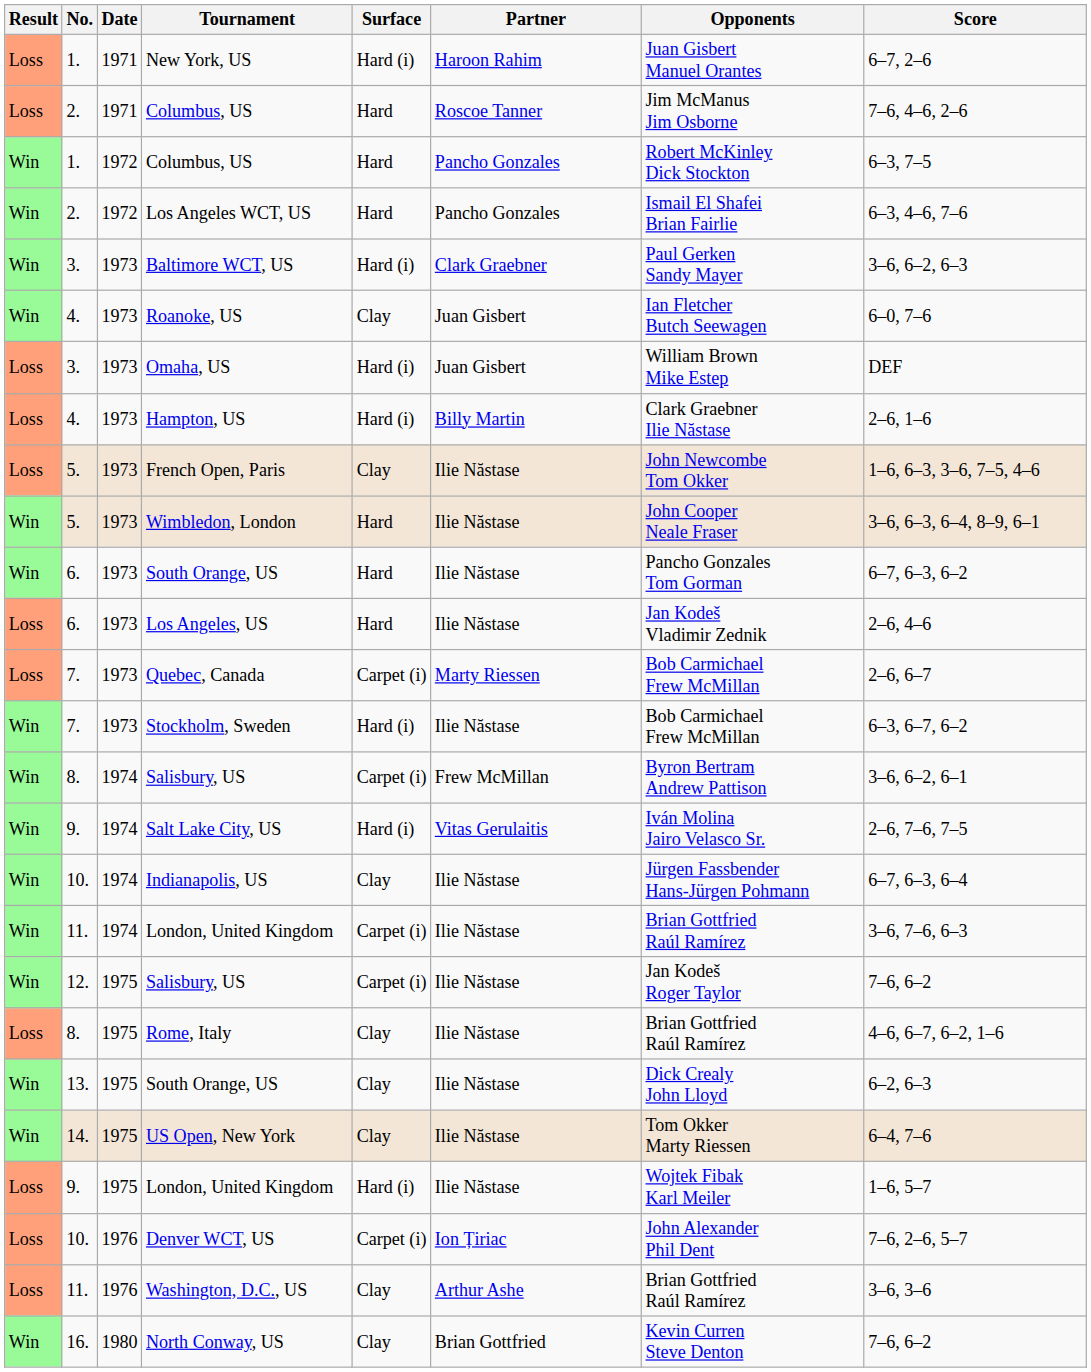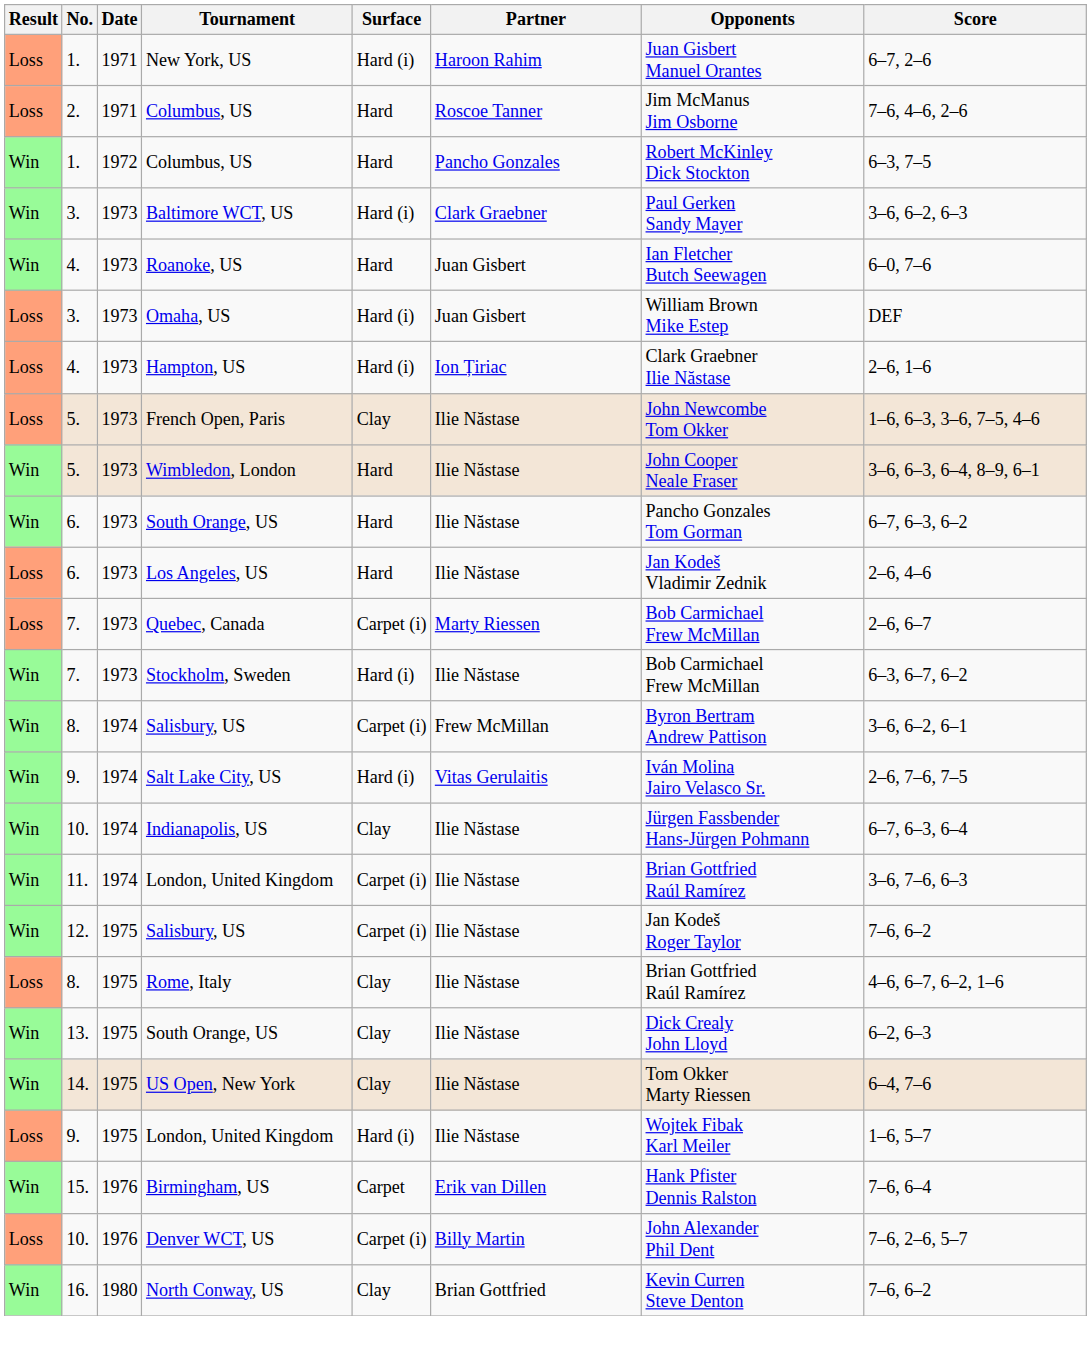 <table class="sortable wikitable" style=font-size:95%>
 <tr>
 <th>Result</th>
 <th>No.</th>
 <th>Date</th>
 <th width=170>Tournament</th>
 <th>Surface</th>
 <th width=170>Partner</th>
 <th width=180>Opponents</th>
 <th width=180 class="unsortable">Score</th>
 </tr>
 <tr>
 <td style="background:#ffa07a;">Loss</td>
 <td>1.</td>
 <td>1971</td>
 <td>New York, US</td>
 <td>Hard (i)</td>
 <td> <a href='#'>Haroon Rahim</a></td>
 <td> <a href='#'>Juan Gisbert</a><br> <a href='#'>Manuel Orantes</a></td>
 <td>6–7, 2–6</td>
 </tr>
 <tr>
 <td style="background:#ffa07a;">Loss</td>
 <td>2.</td>
 <td>1971</td>
 <td><a href='#'>Columbus</a>, US</td>
 <td>Hard</td>
 <td> <a href='#'>Roscoe Tanner</a></td>
 <td> Jim McManus<br> <a href='#'>Jim Osborne</a></td>
 <td>7–6, 4–6, 2–6</td>
 </tr>
 <tr>
 <td style="background:#98fb98;">Win</td>
 <td>1.</td>
 <td>1972</td>
 <td>Columbus, US</td>
 <td>Hard</td>
 <td> <a href='#'>Pancho Gonzales</a></td>
 <td> <a href='#'>Robert McKinley</a><br> <a href='#'>Dick Stockton</a></td>
 <td>6–3, 7–5</td>
 </tr>
 <tr>
 <td style="background:#98fb98;">Win</td>
-<td>2.</td>
-<td>1972</td>
-<td>Los Angeles WCT, US</td>
-<td>Hard</td>
-<td> Pancho Gonzales</td>
-<td> <a href='#'>Ismail El Shafei</a><br> <a href='#'>Brian Fairlie</a></td>
-<td>6–3, 4–6, 7–6</td>
-</tr>
-<tr>
-<td style="background:#98fb98;">Win</td>
 <td>3.</td>
 <td>1973</td>
 <td><a href='#'>Baltimore WCT</a>, US</td>
 <td>Hard (i)</td>
 <td> <a href='#'>Clark Graebner</a></td>
 <td> <a href='#'>Paul Gerken</a><br> <a href='#'>Sandy Mayer</a></td>
 <td>3–6, 6–2, 6–3</td>
 </tr>
 <tr>
 <td style="background:#98fb98;">Win</td>
 <td>4.</td>
 <td>1973</td>
 <td><a href='#'>Roanoke</a>, US</td>
-<td>Clay</td>
+<td>Hard</td>
 <td> Juan Gisbert</td>
 <td> <a href='#'>Ian Fletcher</a><br> <a href='#'>Butch Seewagen</a></td>
 <td>6–0, 7–6</td>
 </tr>
 <tr>
 <td style="background:#ffa07a;">Loss</td>
 <td>3.</td>
 <td>1973</td>
 <td><a href='#'>Omaha</a>, US</td>
 <td>Hard (i)</td>
 <td> Juan Gisbert</td>
 <td> William Brown<br> <a href='#'>Mike Estep</a></td>
 <td>DEF</td>
 </tr>
 <tr>
 <td style="background:#ffa07a;">Loss</td>
 <td>4.</td>
 <td>1973</td>
 <td><a href='#'>Hampton</a>, US</td>
 <td>Hard (i)</td>
-<td> <a href='#'>Billy Martin</a></td>
+<td> <a href='#'>Ion Țiriac</a></td>
 <td> Clark Graebner<br> <a href='#'>Ilie Năstase</a></td>
 <td>2–6, 1–6</td>
 </tr>
 <tr style="background:#F3E6D7;">
 <td style="background:#ffa07a;">Loss</td>
 <td>5.</td>
 <td>1973</td>
 <td>French Open, Paris</td>
 <td>Clay</td>
 <td> Ilie Năstase</td>
 <td> <a href='#'>John Newcombe</a><br> <a href='#'>Tom Okker</a></td>
 <td>1–6, 6–3, 3–6, 7–5, 4–6</td>
 </tr>
 <tr style="background:#F3E6D7;">
 <td style="background:#98fb98;">Win</td>
 <td>5.</td>
 <td>1973</td>
 <td><a href='#'>Wimbledon</a>, London</td>
 <td>Hard</td>
 <td> Ilie Năstase</td>
 <td> <a href='#'>John Cooper</a><br> <a href='#'>Neale Fraser</a></td>
 <td>3–6, 6–3, 6–4, 8–9, 6–1</td>
 </tr>
 <tr>
 <td style="background:#98fb98;">Win</td>
 <td>6.</td>
 <td>1973</td>
 <td><a href='#'>South Orange</a>, US</td>
 <td>Hard</td>
 <td> Ilie Năstase</td>
 <td> Pancho Gonzales<br> <a href='#'>Tom Gorman</a></td>
 <td>6–7, 6–3, 6–2</td>
 </tr>
 <tr>
 <td style="background:#ffa07a;">Loss</td>
 <td>6.</td>
 <td>1973</td>
 <td><a href='#'>Los Angeles</a>, US</td>
 <td>Hard</td>
 <td> Ilie Năstase</td>
 <td> <a href='#'>Jan Kodeš</a><br> Vladimir Zednik</td>
 <td>2–6, 4–6</td>
 </tr>
 <tr>
 <td style="background:#ffa07a;">Loss</td>
 <td>7.</td>
 <td>1973</td>
 <td><a href='#'>Quebec</a>, Canada</td>
 <td>Carpet (i)</td>
 <td> <a href='#'>Marty Riessen</a></td>
 <td> <a href='#'>Bob Carmichael</a><br> <a href='#'>Frew McMillan</a></td>
 <td>2–6, 6–7</td>
 </tr>
 <tr>
 <td style="background:#98fb98;">Win</td>
 <td>7.</td>
 <td>1973</td>
 <td><a href='#'>Stockholm</a>, Sweden</td>
 <td>Hard (i)</td>
 <td> Ilie Năstase</td>
 <td> Bob Carmichael<br> Frew McMillan</td>
 <td>6–3, 6–7, 6–2</td>
 </tr>
 <tr>
 <td style="background:#98fb98;">Win</td>
 <td>8.</td>
 <td>1974</td>
 <td><a href='#'>Salisbury</a>, US</td>
 <td>Carpet (i)</td>
 <td> Frew McMillan</td>
 <td> <a href='#'>Byron Bertram</a><br> <a href='#'>Andrew Pattison</a></td>
 <td>3–6, 6–2, 6–1</td>
 </tr>
 <tr>
 <td style="background:#98fb98;">Win</td>
 <td>9.</td>
 <td>1974</td>
 <td><a href='#'>Salt Lake City</a>, US</td>
 <td>Hard (i)</td>
 <td> <a href='#'>Vitas Gerulaitis</a></td>
 <td> <a href='#'>Iván Molina</a><br> <a href='#'>Jairo Velasco Sr.</a></td>
 <td>2–6, 7–6, 7–5</td>
 </tr>
 <tr>
 <td style="background:#98fb98;">Win</td>
 <td>10.</td>
 <td>1974</td>
 <td><a href='#'>Indianapolis</a>, US</td>
 <td>Clay</td>
 <td> Ilie Năstase</td>
 <td> <a href='#'>Jürgen Fassbender</a><br> <a href='#'>Hans-Jürgen Pohmann</a></td>
 <td>6–7, 6–3, 6–4</td>
 </tr>
 <tr>
 <td style="background:#98fb98;">Win</td>
 <td>11.</td>
 <td>1974</td>
 <td>London, United Kingdom</td>
 <td>Carpet (i)</td>
 <td> Ilie Năstase</td>
 <td> <a href='#'>Brian Gottfried</a><br> <a href='#'>Raúl Ramírez</a></td>
 <td>3–6, 7–6, 6–3</td>
 </tr>
 <tr>
 <td style="background:#98fb98;">Win</td>
 <td>12.</td>
 <td>1975</td>
 <td><a href='#'>Salisbury</a>, US</td>
 <td>Carpet (i)</td>
 <td> Ilie Năstase</td>
 <td> Jan Kodeš<br> <a href='#'>Roger Taylor</a></td>
 <td>7–6, 6–2</td>
 </tr>
 <tr>
 <td style="background:#ffa07a;">Loss</td>
 <td>8.</td>
 <td>1975</td>
 <td><a href='#'>Rome</a>, Italy</td>
 <td>Clay</td>
 <td> Ilie Năstase</td>
 <td> Brian Gottfried<br> Raúl Ramírez</td>
 <td>4–6, 6–7, 6–2, 1–6</td>
 </tr>
 <tr>
 <td style="background:#98fb98;">Win</td>
 <td>13.</td>
 <td>1975</td>
 <td>South Orange, US</td>
 <td>Clay</td>
 <td> Ilie Năstase</td>
 <td> <a href='#'>Dick Crealy</a><br> <a href='#'>John Lloyd</a></td>
 <td>6–2, 6–3</td>
 </tr>
 <tr style="background:#F3E6D7;">
 <td style="background:#98fb98;">Win</td>
 <td>14.</td>
 <td>1975</td>
 <td><a href='#'>US Open</a>, New York</td>
 <td>Clay</td>
 <td> Ilie Năstase</td>
 <td> Tom Okker<br> Marty Riessen</td>
 <td>6–4, 7–6</td>
 </tr>
 <tr>
 <td style="background:#ffa07a;">Loss</td>
 <td>9.</td>
 <td>1975</td>
 <td>London, United Kingdom</td>
 <td>Hard (i)</td>
 <td> Ilie Năstase</td>
 <td> <a href='#'>Wojtek Fibak</a><br> <a href='#'>Karl Meiler</a></td>
 <td>1–6, 5–7</td>
 </tr>
 <tr>
+<td style="background:#98fb98;">Win</td>
+<td>15.</td>
+<td>1976</td>
+<td><a href='#'>Birmingham</a>, US</td>
+<td>Carpet</td>
+<td> <a href='#'>Erik van Dillen</a></td>
+<td> <a href='#'>Hank Pfister</a><br> <a href='#'>Dennis Ralston</a></td>
+<td>7–6, 6–4</td>
+</tr>
+<tr>
 <td style="background:#ffa07a;">Loss</td>
 <td>10.</td>
 <td>1976</td>
 <td><a href='#'>Denver WCT</a>, US</td>
 <td>Carpet (i)</td>
-<td> <a href='#'>Ion Țiriac</a></td>
+<td> <a href='#'>Billy Martin</a></td>
 <td> <a href='#'>John Alexander</a><br> <a href='#'>Phil Dent</a></td>
 <td>7–6, 2–6, 5–7</td>
-</tr>
-<tr>
-<td style="background:#ffa07a;">Loss</td>
-<td>11.</td>
-<td>1976</td>
-<td><a href='#'>Washington, D.C.</a>, US</td>
-<td>Clay</td>
-<td> <a href='#'>Arthur Ashe</a></td>
-<td> Brian Gottfried<br> Raúl Ramírez</td>
-<td>3–6, 3–6</td>
 </tr>
 <tr>
 <td style="background:#98fb98;">Win</td>
 <td>16.</td>
 <td>1980</td>
 <td><a href='#'>North Conway</a>, US</td>
 <td>Clay</td>
 <td> Brian Gottfried</td>
 <td> <a href='#'>Kevin Curren</a><br> <a href='#'>Steve Denton</a></td>
 <td>7–6, 6–2</td>
 </tr>
 </table>
